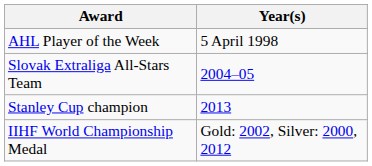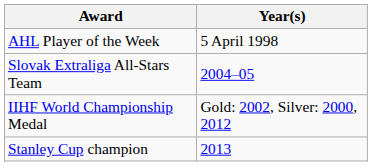 <table class="wikitable" style="width:30%;">
 <tr>
 <th>Award</th>
 <th>Year(s)</th>
 </tr>
 <tr>
 <td><a href='#'>AHL</a> Player of the Week</td>
 <td>5 April 1998</td>
 </tr>
 <tr>
 <td><a href='#'>Slovak Extraliga</a> All-Stars Team</td>
 <td><a href='#'>2004–05</a></td>
 </tr>
 <tr>
+<td><a href='#'>IIHF World Championship</a> Medal</td>
+<td>Gold: <a href='#'>2002</a>, Silver: <a href='#'>2000</a>, <a href='#'>2012</a></td>
+</tr>
+<tr>
 <td><a href='#'>Stanley Cup</a> champion</td>
 <td><a href='#'>2013</a></td>
 </tr>
-<tr>
-<td><a href='#'>IIHF World Championship</a> Medal</td>
-<td>Gold: <a href='#'>2002</a>, Silver: <a href='#'>2000</a>, <a href='#'>2012</a></td>
-</tr>
 </table>
